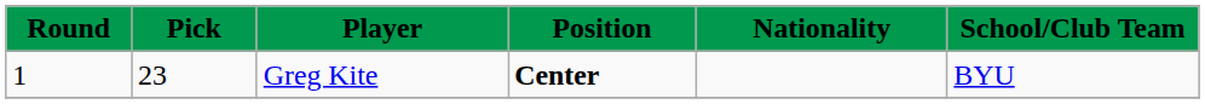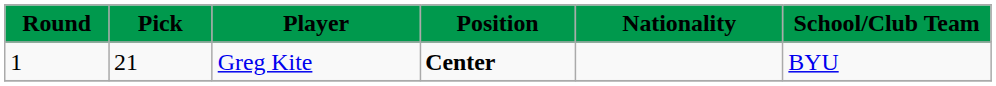 <table class="wikitable sortable sortable">
 <tr>
 <th style="background:#00994D;" width="10%">Round</th>
 <th style="background:#00994D;" width="10%">Pick</th>
 <th style="background:#00994D;" width="20%">Player</th>
 <th style="background:#00994D;" width="15%">Position</th>
 <th style="background:#00994D;" width="20%">Nationality</th>
 <th style="background:#00994D;" width="20%">School/Club Team</th>
 </tr>
 <tr>
 <td>1</td>
-<td>23</td>
+<td>21</td>
 <td><a href='#'>Greg Kite</a></td>
 <td><strong>Center</strong></td>
 <td></td>
 <td><a href='#'>BYU</a></td>
 </tr>
 <tr>
 </tr>
 </table>
